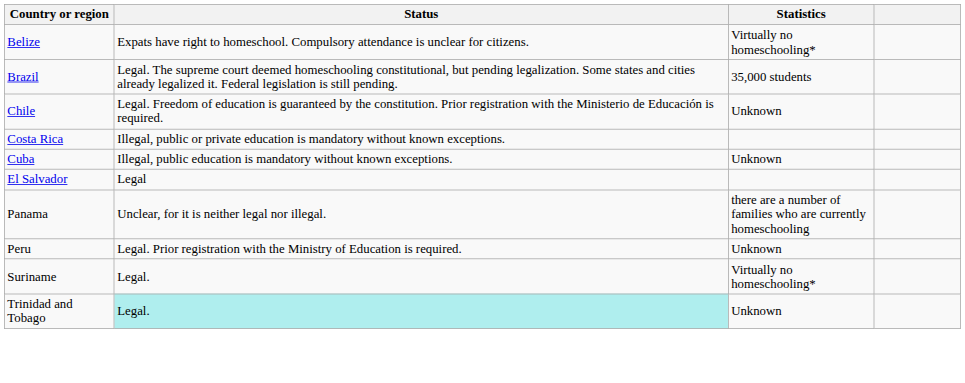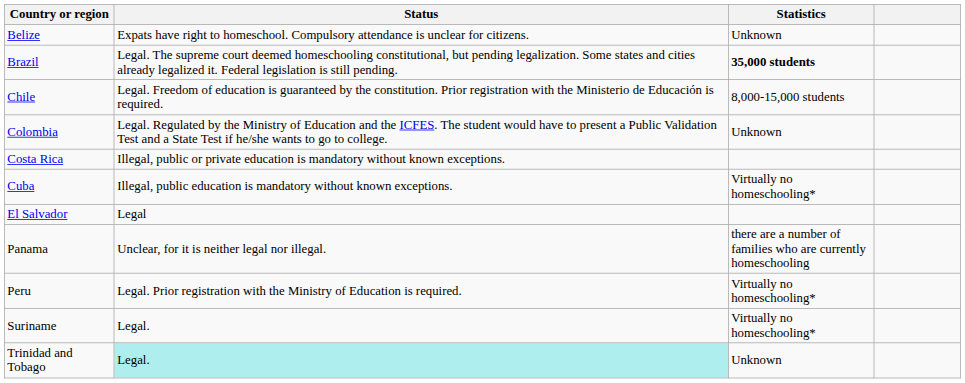 <table class="wikitable">
 <tr>
 <th style="width:130px">Country or region</th>
 <th style="width:760px">Status</th>
 <th style="width:175px">Statistics</th>
 <th style="width:100px"></th>
 </tr>
 <tr>
 <td><a href='#'>Belize</a></td>
 <td>Expats have right to homeschool. Compulsory attendance is unclear for citizens.</td>
-<td>Virtually no homeschooling*</td>
+<td>Unknown</td>
 <td></td>
 </tr>
 <tr>
 <td><a href='#'>Brazil</a></td>
 <td>Legal. The supreme court deemed homeschooling constitutional, but pending legalization. Some states and cities already legalized it. Federal legislation is still pending.</td>
-<td>35,000 students</td>
+<td><strong>35,000 students</strong></td>
 <td></td>
 </tr>
 <tr>
 <td><a href='#'>Chile</a></td>
 <td>Legal. Freedom of education is guaranteed by the constitution. Prior registration with the Ministerio de Educación is required.</td>
+<td>8,000-15,000 students</td>
+<td></td>
+</tr>
+<tr>
+<td><a href='#'>Colombia</a></td>
+<td>Legal. Regulated by the Ministry of Education and the <a href='#'>ICFES</a>. The student would have to present a Public Validation Test and a State Test if he/she wants to go to college.</td>
 <td>Unknown</td>
 <td></td>
 </tr>
 <tr>
 <td><a href='#'>Costa Rica</a></td>
 <td>Illegal, public or private education is mandatory without known exceptions.</td>
 <td></td>
 <td></td>
 </tr>
 <tr>
 <td><a href='#'>Cuba</a></td>
 <td>Illegal, public education is mandatory without known exceptions.</td>
-<td>Unknown</td>
+<td>Virtually no homeschooling*</td>
 <td></td>
 </tr>
 <tr>
 <td><a href='#'>El Salvador</a></td>
 <td>Legal</td>
 <td></td>
 <td></td>
 </tr>
 <tr>
 <td>Panama</td>
 <td>Unclear, for it is neither legal nor illegal.</td>
 <td>there are a number of families who are currently homeschooling</td>
 <td></td>
 </tr>
 <tr>
 <td>Peru</td>
 <td>Legal. Prior registration with the Ministry of Education is required.</td>
-<td>Unknown</td>
+<td>Virtually no homeschooling*</td>
 <td></td>
 </tr>
 <tr>
 <td>Suriname</td>
 <td>Legal.</td>
 <td>Virtually no homeschooling*</td>
 <td></td>
 </tr>
 <tr>
 <td>Trinidad and Tobago</td>
 <td style="background: paleturquoise;">Legal.</td>
 <td>Unknown</td>
 <td></td>
 </tr>
 </table>
